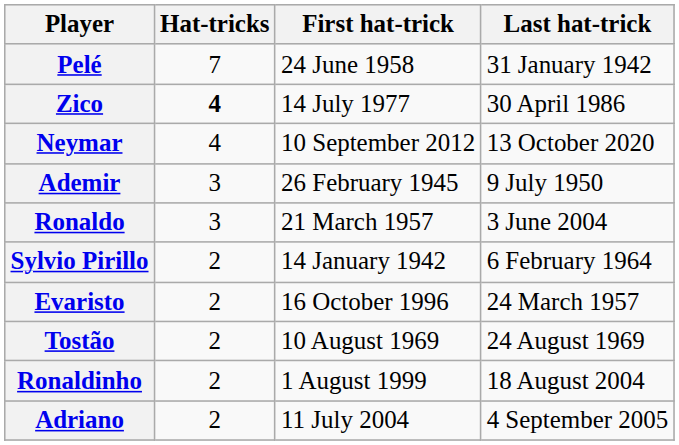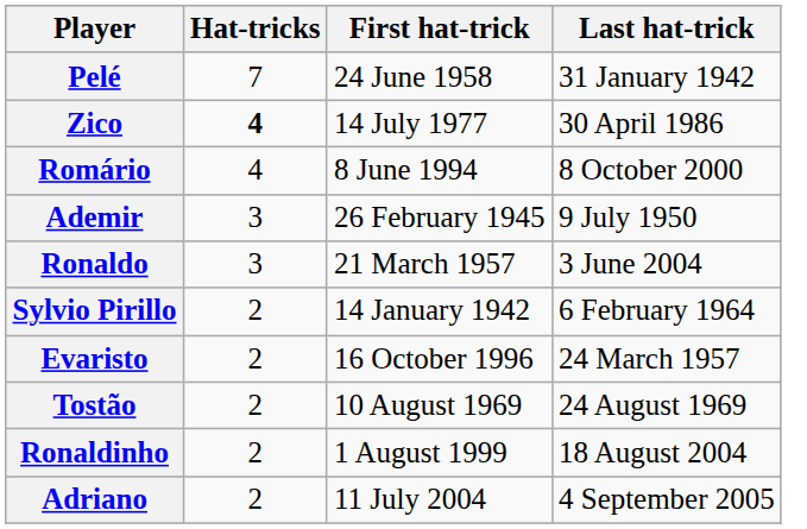 <table class="wikitable plainrowheaders">
 <tr>
 <th scope="col">Player</th>
 <th scope="col">Hat-tricks</th>
 <th scope="col">First hat-trick</th>
 <th scope="col">Last hat-trick</th>
 </tr>
 <tr>
 <th scope="row"><a href='#'>Pelé</a></th>
 <td style="text-align: center">7</td>
 <td>24 June 1958</td>
 <td>31 January 1942</td>
 </tr>
 <tr>
 <th scope="row"><a href='#'>Zico</a></th>
 <td style="text-align: center"><strong>4</strong></td>
 <td>14 July 1977</td>
 <td>30 April 1986</td>
 </tr>
 <tr>
-<th scope="row"><a href='#'>Neymar</a></th>
+<th scope="row"><a href='#'>Romário</a></th>
 <td style="text-align: center">4</td>
-<td>10 September 2012</td>
-<td>13 October 2020</td>
+<td>8 June 1994</td>
+<td>8 October 2000</td>
 </tr>
 <tr>
 <th scope="row"><a href='#'>Ademir</a></th>
 <td style="text-align: center">3</td>
 <td>26 February 1945</td>
 <td>9 July 1950</td>
 </tr>
 <tr>
 <th scope="row"><a href='#'>Ronaldo</a></th>
 <td style="text-align: center">3</td>
 <td>21 March 1957</td>
 <td>3 June 2004</td>
 </tr>
 <tr>
 <th scope="row"><a href='#'>Sylvio Pirillo</a></th>
 <td style="text-align: center">2</td>
 <td>14 January 1942</td>
 <td>6 February 1964</td>
 </tr>
 <tr>
 <th scope="row"><a href='#'>Evaristo</a></th>
 <td style="text-align: center">2</td>
 <td>16 October 1996</td>
 <td>24 March 1957</td>
 </tr>
 <tr>
 <th scope="row"><a href='#'>Tostão</a></th>
 <td style="text-align: center">2</td>
 <td>10 August 1969</td>
 <td>24 August 1969</td>
 </tr>
 <tr>
 <th scope="row"><a href='#'>Ronaldinho</a></th>
 <td style="text-align: center">2</td>
 <td>1 August 1999</td>
 <td>18 August 2004</td>
 </tr>
 <tr>
 <th scope="row"><a href='#'>Adriano</a></th>
 <td style="text-align: center">2</td>
 <td>11 July 2004</td>
 <td>4 September 2005</td>
 </tr>
 </table>
